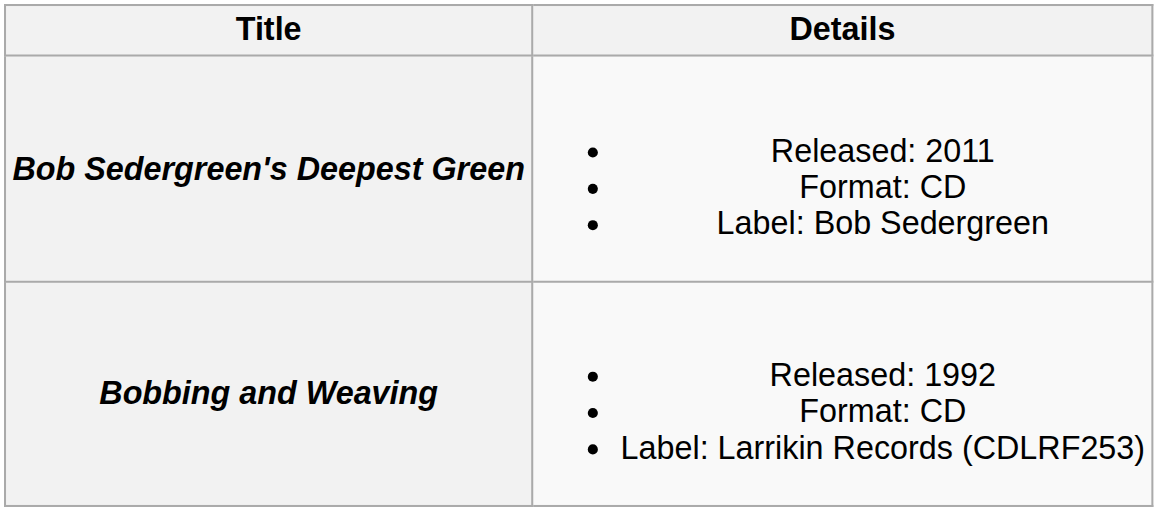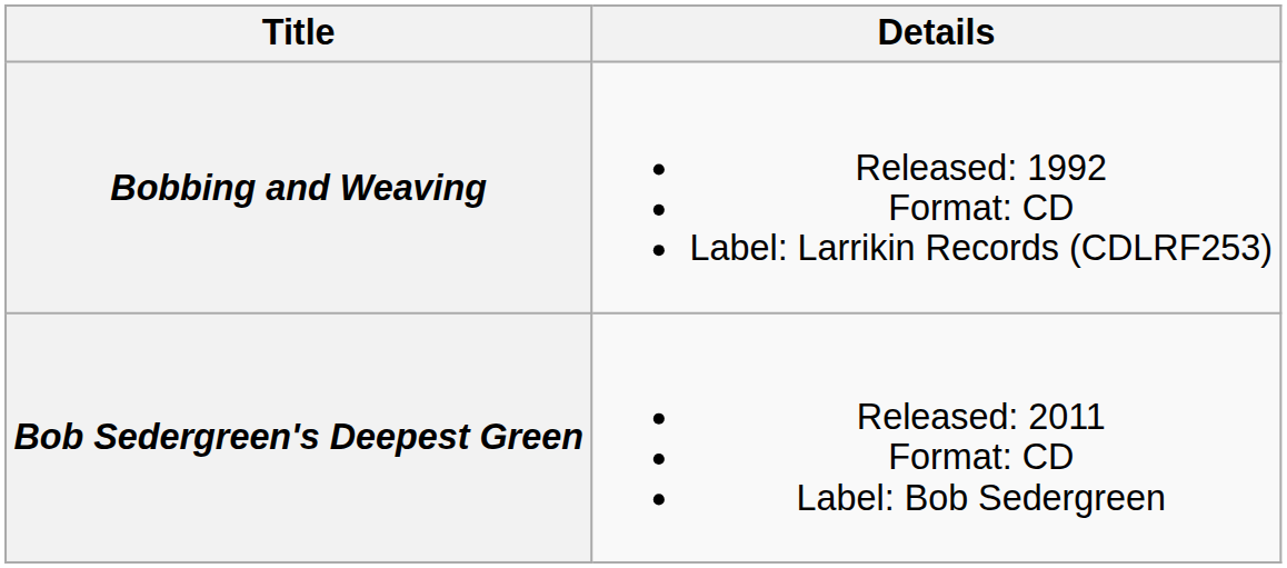 <table class="wikitable plainrowheaders" style="text-align:center;" border="1">
 <tr>
 <th>Title</th>
 <th>Details</th>
 </tr>
 <tr>
+<th scope="row"><em>Bobbing and Weaving</em></th>
+<td><br><ul><li>Released: 1992</li><li>Format: CD</li><li>Label: Larrikin Records (CDLRF253)</li></ul></td>
+</tr>
+<tr>
 <th scope="row"><em>Bob Sedergreen's Deepest Green</em></th>
 <td><br><ul><li>Released: 2011</li><li>Format: CD</li><li>Label: Bob Sedergreen</li></ul></td>
 </tr>
-<tr>
-<th scope="row"><em>Bobbing and Weaving</em></th>
-<td><br><ul><li>Released: 1992</li><li>Format: CD</li><li>Label: Larrikin Records (CDLRF253)</li></ul></td>
-</tr>
 </table>
